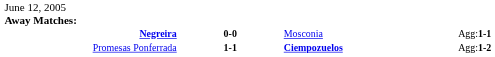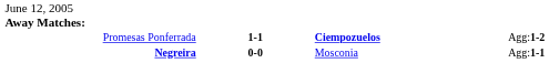 <table width=100% cellspacing=1>
 <tr>
 <th width=20%></th>
 <th width=12%></th>
 <th width=20%></th>
 <th></th>
 </tr>
 <tr>
 <td>June 12, 2005<br><strong>Away Matches:</strong></td>
 </tr>
 <tr style=font-size:90%>
+<td align=right><a href='#'>Promesas Ponferrada</a></td>
+<td align=center><strong>1-1</strong></td>
+<td><strong><a href='#'>Ciempozuelos</a></strong></td>
+<td>Agg:<strong>1-2</strong></td>
+</tr>
+<tr style=font-size:90%>
 <td align=right><strong><a href='#'>Negreira</a></strong></td>
 <td align=center><strong>0-0</strong></td>
 <td><a href='#'>Mosconia</a></td>
 <td>Agg:<strong>1-1</strong></td>
 </tr>
-<tr style=font-size:90%>
-<td align=right><a href='#'>Promesas Ponferrada</a></td>
-<td align=center><strong>1-1</strong></td>
-<td><strong><a href='#'>Ciempozuelos</a></strong></td>
-<td>Agg:<strong>1-2</strong></td>
-</tr>
 </table>
